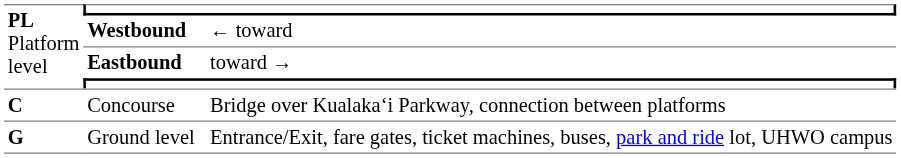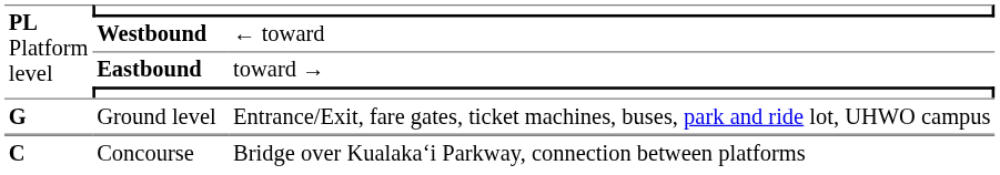 <table border="0" cellspacing="0" cellpadding="3">
 <tr>
 <td rowspan="4" style="border-top:solid 1px gray" width="50" valign="top"><strong>PL</strong> Platform level</td>
 <td colspan="2" style="border-top:solid 1px gray;border-right:solid 2px black;border-left:solid 2px black;border-bottom:solid 2px black;text-align:center"></td>
 </tr>
 <tr>
 <td style="border-bottom:solid 1px gray" width="90"><strong>Westbound</strong></td>
 <td style="border-bottom:solid 1px gray">←  toward  </td>
 </tr>
 <tr>
 <td><strong>Eastbound</strong></td>
 <td>  toward   →</td>
 </tr>
 <tr>
 <td colspan="2" style="border-top:solid 2px black;border-right:solid 2px black;border-left:solid 2px black;text-align:center"></td>
 </tr>
 <tr>
+<td style="border-top:solid 1px gray;border-bottom:solid 1px gray" valign="top"><strong>G</strong></td>
+<td style="border-top:solid 1px gray;border-bottom:solid 1px gray" valign="top">Ground level</td>
+<td style="border-top:solid 1px gray;border-bottom:solid 1px gray">Entrance/Exit, fare gates, ticket machines, buses, <a href='#'>park and ride</a> lot, UHWO campus</td>
+</tr>
+<tr>
 <td style="border-top:solid 1px gray" valign="top"><strong>C</strong></td>
 <td style="border-top:solid 1px gray" valign="top">Concourse</td>
 <td style="border-top:solid 1px gray" valign="top">Bridge over Kualakaʻi Parkway, connection between platforms</td>
 </tr>
-<tr>
-<td style="border-top:solid 1px gray;border-bottom:solid 1px gray" valign="top"><strong>G</strong></td>
-<td style="border-top:solid 1px gray;border-bottom:solid 1px gray" valign="top">Ground level</td>
-<td style="border-top:solid 1px gray;border-bottom:solid 1px gray">Entrance/Exit, fare gates, ticket machines, buses, <a href='#'>park and ride</a> lot, UHWO campus</td>
-</tr>
 </table>
